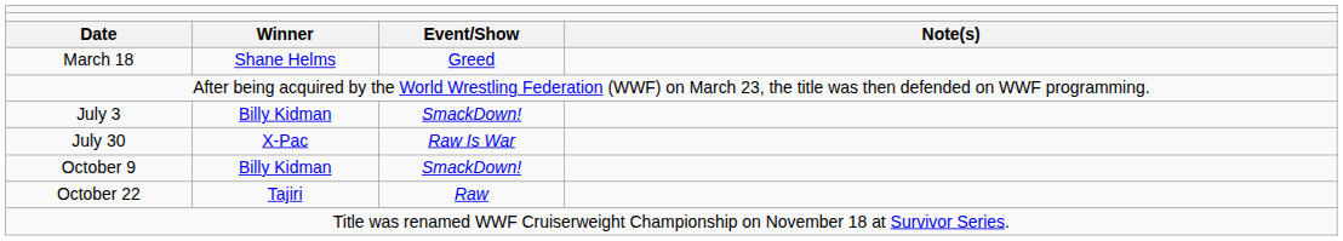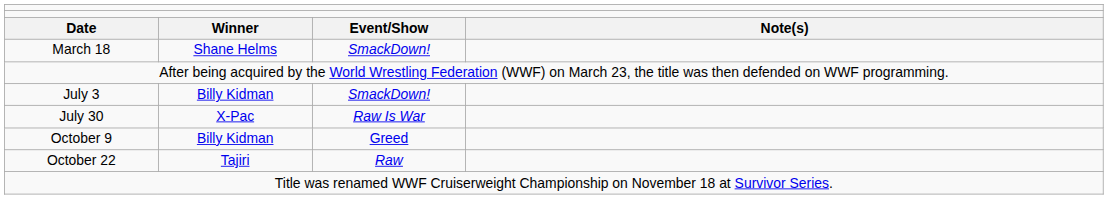 <table class="wikitable" style="text-align:center; width:100%;">
 <tr>
 <td colspan="5"></td>
 </tr>
 <tr>
 <td colspan="5"><strong></strong></td>
 </tr>
 <tr>
 <th width=14%>Date</th>
 <th width=14%>Winner</th>
 <th width=14%>Event/Show</th>
 <th width=58%>Note(s)</th>
 </tr>
 <tr>
 <td>March 18</td>
 <td><a href='#'>Shane Helms</a></td>
-<td><a href='#'>Greed</a></td>
+<td><em><a href='#'>SmackDown!</a></em></td>
 <td></td>
 </tr>
 <tr>
 <td colspan=4>After being acquired by the <a href='#'>World Wrestling Federation</a> (WWF) on March 23, the title was then defended on WWF programming.</td>
 </tr>
 <tr>
 <td>July 3<br></td>
 <td><a href='#'>Billy Kidman</a></td>
 <td><em><a href='#'>SmackDown!</a></em></td>
 <td></td>
 </tr>
 <tr>
 <td>July 30</td>
 <td><a href='#'>X-Pac</a></td>
 <td><em><a href='#'>Raw Is War</a></em></td>
 <td></td>
 </tr>
 <tr>
 <td>October 9<br></td>
 <td><a href='#'>Billy Kidman</a></td>
-<td><em><a href='#'>SmackDown!</a></em></td>
+<td><a href='#'>Greed</a></td>
 <td></td>
 </tr>
 <tr>
 <td>October 22</td>
 <td><a href='#'>Tajiri</a></td>
 <td><em><a href='#'>Raw</a></em></td>
 <td></td>
 </tr>
 <tr>
 <td colspan="4">Title was renamed WWF Cruiserweight Championship on November 18 at <a href='#'>Survivor Series</a>.</td>
 </tr>
 </table>
